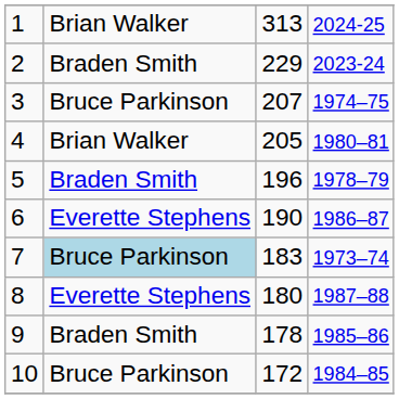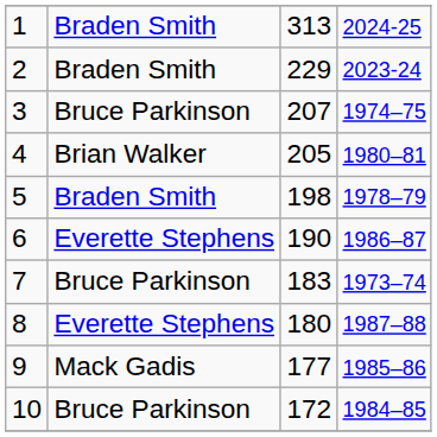 <table class="wikitable">
 <tr>
 </tr>
 <tr>
 <td>1</td>
-<td>Brian Walker</td>
+<td><a href='#'>Braden Smith</a></td>
 <td>313</td>
 <td style="font-size:80%;"><a href='#'>2024-25</a></td>
 </tr>
 <tr>
 <td>2</td>
 <td>Braden Smith</td>
 <td>229</td>
 <td style="font-size:80%;"><a href='#'>2023-24</a></td>
 </tr>
 <tr>
 <td>3</td>
 <td>Bruce Parkinson</td>
 <td>207</td>
 <td style="font-size:80%;"><a href='#'>1974–75</a></td>
 </tr>
 <tr>
 <td>4</td>
 <td>Brian Walker</td>
 <td>205</td>
 <td style="font-size:80%;"><a href='#'>1980–81</a></td>
 </tr>
 <tr>
 <td>5</td>
 <td><a href='#'>Braden Smith</a></td>
-<td>196</td>
+<td>198</td>
 <td style="font-size:80%;"><a href='#'>1978–79</a></td>
 </tr>
 <tr>
 <td>6</td>
 <td><a href='#'>Everette Stephens</a></td>
 <td>190</td>
 <td style="font-size:80%;"><a href='#'>1986–87</a></td>
 </tr>
 <tr>
 <td>7</td>
-<td style="background: lightblue;">Bruce Parkinson</td>
+<td>Bruce Parkinson</td>
 <td>183</td>
 <td style="font-size:80%;"><a href='#'>1973–74</a></td>
 </tr>
 <tr>
 <td>8</td>
 <td><a href='#'>Everette Stephens</a></td>
 <td>180</td>
 <td style="font-size:80%;"><a href='#'>1987–88</a></td>
 </tr>
 <tr>
 <td>9</td>
-<td>Braden Smith</td>
-<td>178</td>
+<td>Mack Gadis</td>
+<td>177</td>
 <td style="font-size:80%;"><a href='#'>1985–86</a></td>
 </tr>
 <tr>
 <td>10</td>
 <td>Bruce Parkinson</td>
 <td>172</td>
 <td style="font-size:80%;"><a href='#'>1984–85</a></td>
 </tr>
 <tr>
 </tr>
 </table>
